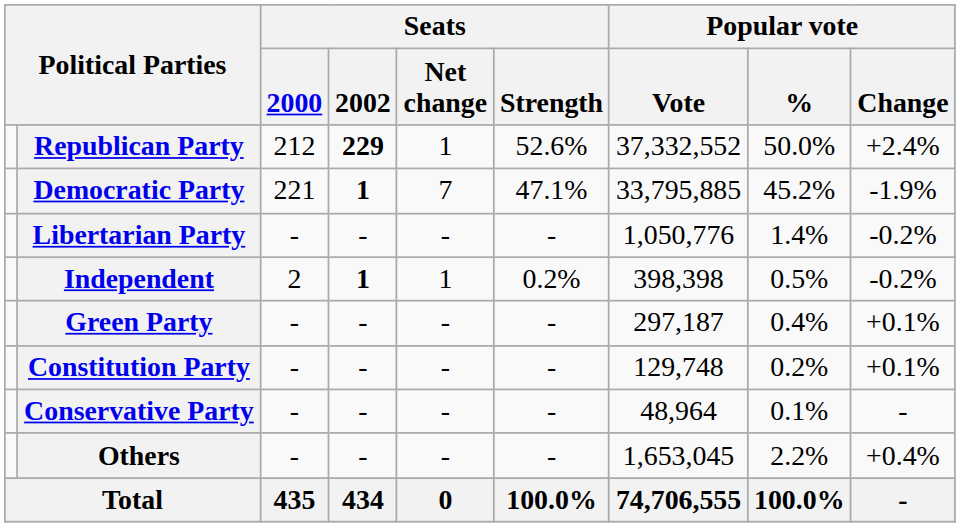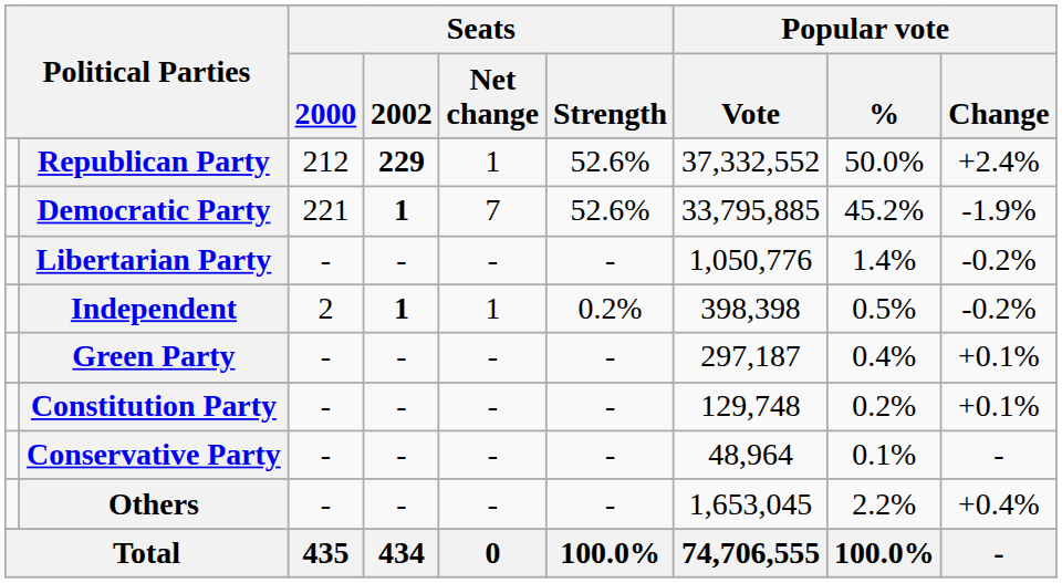 <table class=wikitable style="text-align:center">
 <tr>
 <th rowspan=2 colspan=2>Political Parties</th>
 <th colspan=4>Seats</th>
 <th colspan=3>Popular vote</th>
 </tr>
 <tr valign=bottom>
 <th><a href='#'>2000</a></th>
 <th>2002</th>
 <th>Net<br>change</th>
 <th>Strength</th>
 <th>Vote</th>
 <th>%</th>
 <th>Change</th>
 </tr>
 <tr>
 <td></td>
 <th><a href='#'>Republican Party</a></th>
 <td>212</td>
 <td><strong>229</strong></td>
 <td> 1</td>
 <td>52.6%</td>
 <td>37,332,552</td>
 <td>50.0%</td>
 <td>+2.4%</td>
 </tr>
 <tr>
 <td></td>
 <th><a href='#'>Democratic Party</a></th>
 <td>221</td>
 <td><strong>1</strong></td>
 <td> 7</td>
-<td>47.1%</td>
+<td>52.6%</td>
 <td>33,795,885</td>
 <td>45.2%</td>
 <td>-1.9%</td>
 </tr>
 <tr>
 <td></td>
 <th><a href='#'>Libertarian Party</a></th>
 <td>-</td>
 <td>-</td>
 <td>-</td>
 <td>-</td>
 <td>1,050,776</td>
 <td>1.4%</td>
 <td>-0.2%</td>
 </tr>
 <tr>
 <td></td>
 <th><a href='#'>Independent</a></th>
 <td>2</td>
 <td><strong>1</strong></td>
 <td> 1</td>
 <td>0.2%</td>
 <td>398,398</td>
 <td>0.5%</td>
 <td>-0.2%</td>
 </tr>
 <tr>
 <td></td>
 <th><a href='#'>Green Party</a></th>
 <td>-</td>
 <td>-</td>
 <td>-</td>
 <td>-</td>
 <td>297,187</td>
 <td>0.4%</td>
 <td>+0.1%</td>
 </tr>
 <tr>
 <td></td>
 <th><a href='#'>Constitution Party</a></th>
 <td>-</td>
 <td>-</td>
 <td>-</td>
 <td>-</td>
 <td>129,748</td>
 <td>0.2%</td>
 <td>+0.1%</td>
 </tr>
 <tr>
 <td></td>
 <th><a href='#'>Conservative Party</a></th>
 <td>-</td>
 <td>-</td>
 <td>-</td>
 <td>-</td>
 <td>48,964</td>
 <td>0.1%</td>
 <td>-</td>
 </tr>
 <tr>
 <td></td>
 <th>Others</th>
 <td>-</td>
 <td>-</td>
 <td>-</td>
 <td>-</td>
 <td>1,653,045</td>
 <td>2.2%</td>
 <td>+0.4%</td>
 </tr>
 <tr style="background:#ccc">
 <th colspan=2 style="text-align:center; width:100px">Total</th>
 <th>435</th>
 <th>434</th>
 <th>0</th>
 <th>100.0%</th>
 <th>74,706,555</th>
 <th>100.0%</th>
 <th>-</th>
 </tr>
 </table>
